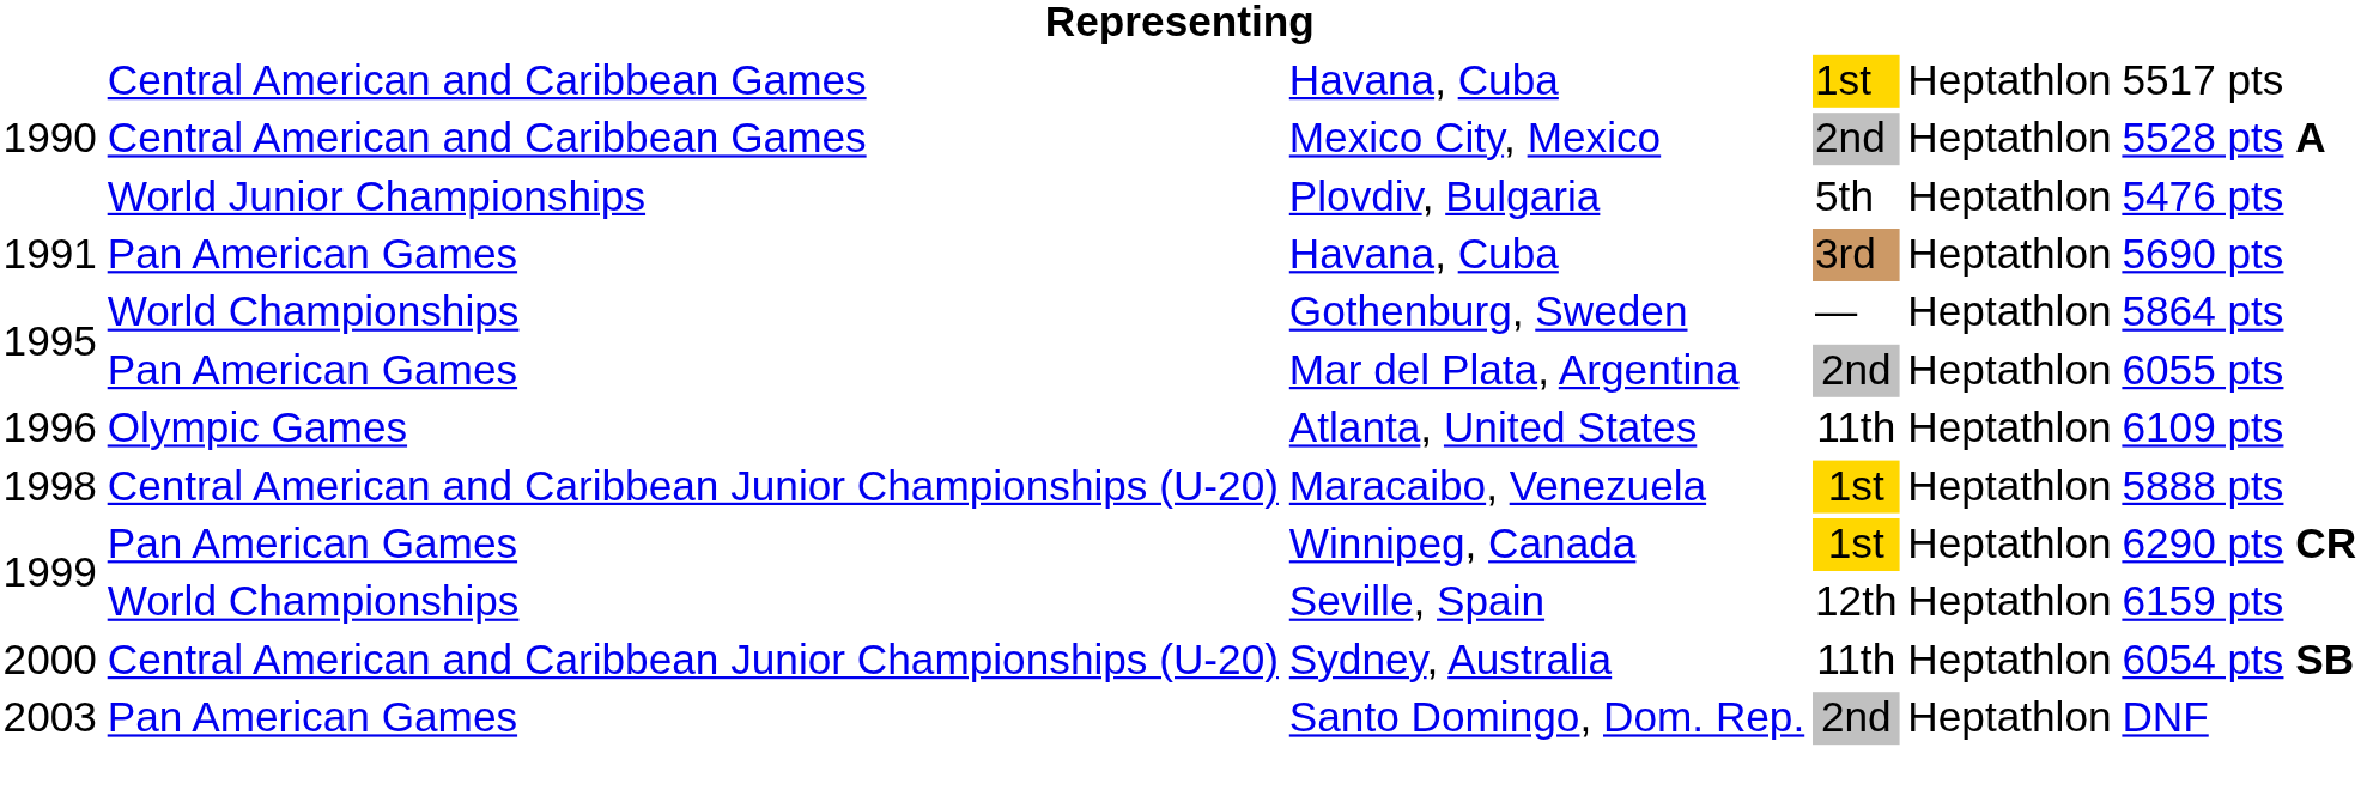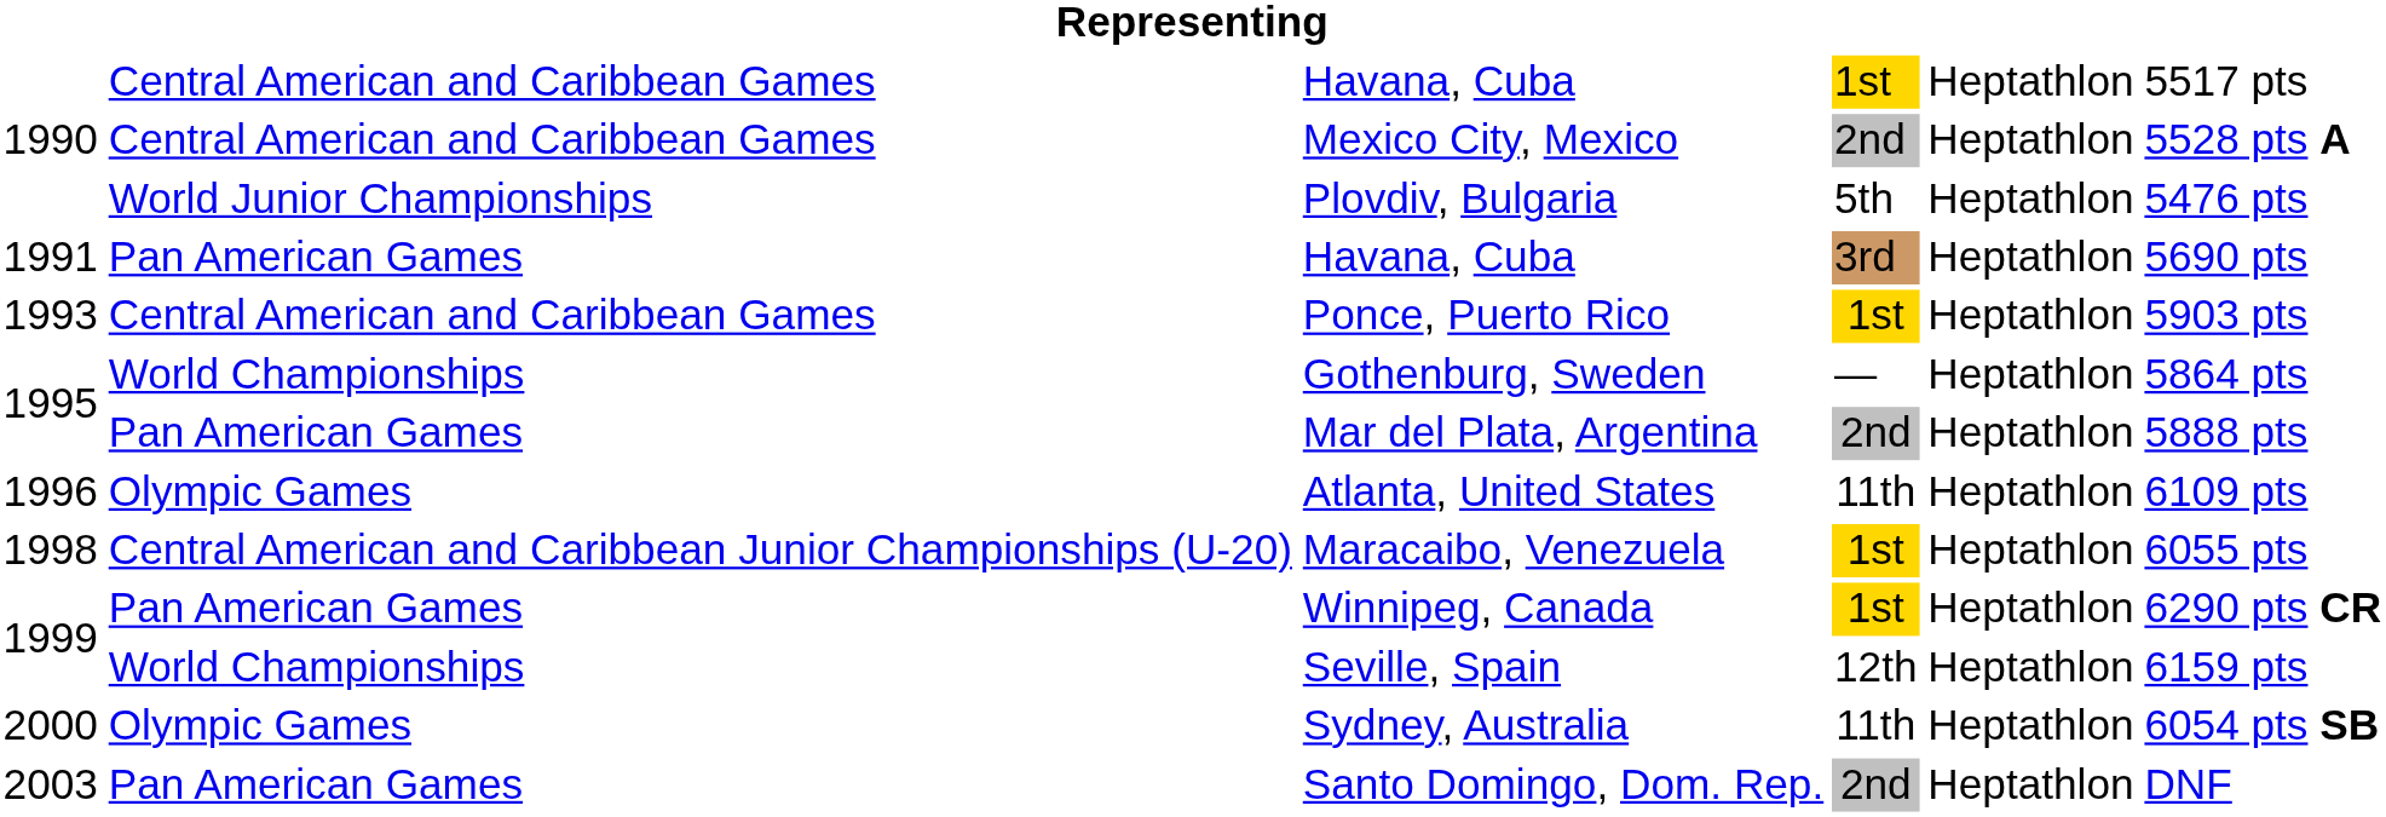 <table>
 <tr>
 <th colspan="6">Representing </th>
 </tr>
 <tr>
 <td rowspan = "3">1990</td>
 <td><a href='#'>Central American and Caribbean Games</a></td>
 <td><a href='#'>Havana</a>, <a href='#'>Cuba</a></td>
 <td bgcolor=gold>1st</td>
 <td>Heptathlon</td>
 <td>5517 pts</td>
 </tr>
 <tr>
 <td><a href='#'>Central American and Caribbean Games</a></td>
 <td><a href='#'>Mexico City</a>, <a href='#'>Mexico</a></td>
 <td bgcolor="silver">2nd</td>
 <td>Heptathlon</td>
 <td><a href='#'>5528 pts</a> <strong>A</strong></td>
 </tr>
 <tr>
 <td><a href='#'>World Junior Championships</a></td>
 <td><a href='#'>Plovdiv</a>, <a href='#'>Bulgaria</a></td>
 <td>5th</td>
 <td>Heptathlon</td>
 <td><a href='#'>5476 pts</a></td>
 </tr>
 <tr>
 <td>1991</td>
 <td><a href='#'>Pan American Games</a></td>
 <td><a href='#'>Havana</a>, <a href='#'>Cuba</a></td>
 <td bgcolor="cc9966">3rd</td>
 <td>Heptathlon</td>
 <td><a href='#'>5690 pts</a></td>
 </tr>
 <tr>
+<td>1993</td>
+<td><a href='#'>Central American and Caribbean Games</a></td>
+<td><a href='#'>Ponce</a>, <a href='#'>Puerto Rico</a></td>
+<td bgcolor="gold" align="center">1st</td>
+<td>Heptathlon</td>
+<td><a href='#'>5903 pts</a></td>
+</tr>
+<tr>
 <td rowspan = "2">1995</td>
 <td><a href='#'>World Championships</a></td>
 <td><a href='#'>Gothenburg</a>, <a href='#'>Sweden</a></td>
 <td>—</td>
 <td>Heptathlon</td>
 <td><a href='#'>5864 pts</a></td>
 </tr>
 <tr>
 <td><a href='#'>Pan American Games</a></td>
 <td><a href='#'>Mar del Plata</a>, <a href='#'>Argentina</a></td>
 <td bgcolor="silver" align="center">2nd</td>
 <td>Heptathlon</td>
-<td><a href='#'>6055 pts</a></td>
+<td><a href='#'>5888 pts</a></td>
 </tr>
 <tr>
 <td>1996</td>
 <td><a href='#'>Olympic Games</a></td>
 <td><a href='#'>Atlanta</a>, <a href='#'>United States</a></td>
 <td align="center">11th</td>
 <td>Heptathlon</td>
 <td><a href='#'>6109 pts</a></td>
 </tr>
 <tr>
 <td>1998</td>
 <td><a href='#'>Central American and Caribbean Junior Championships (U-20)</a></td>
 <td><a href='#'>Maracaibo</a>, <a href='#'>Venezuela</a></td>
 <td bgcolor="gold" align="center">1st</td>
 <td>Heptathlon</td>
-<td><a href='#'>5888 pts</a></td>
+<td><a href='#'>6055 pts</a></td>
 </tr>
 <tr>
 <td rowspan=2>1999</td>
 <td><a href='#'>Pan American Games</a></td>
 <td><a href='#'>Winnipeg</a>, <a href='#'>Canada</a></td>
 <td bgcolor="gold" align="center">1st</td>
 <td>Heptathlon</td>
 <td><a href='#'>6290 pts</a> <strong>CR</strong></td>
 </tr>
 <tr>
 <td><a href='#'>World Championships</a></td>
 <td><a href='#'>Seville</a>, <a href='#'>Spain</a></td>
 <td align="center">12th</td>
 <td>Heptathlon</td>
 <td><a href='#'>6159 pts</a></td>
 </tr>
 <tr>
 <td>2000</td>
-<td><a href='#'>Central American and Caribbean Junior Championships (U-20)</a></td>
+<td><a href='#'>Olympic Games</a></td>
 <td><a href='#'>Sydney</a>, <a href='#'>Australia</a></td>
 <td align="center">11th</td>
 <td>Heptathlon</td>
 <td><a href='#'>6054 pts</a> <strong>SB</strong></td>
 </tr>
 <tr>
 <td>2003</td>
 <td><a href='#'>Pan American Games</a></td>
 <td><a href='#'>Santo Domingo</a>, <a href='#'>Dom. Rep.</a></td>
 <td bgcolor="silver" align="center">2nd</td>
 <td>Heptathlon</td>
 <td><a href='#'>DNF</a></td>
 </tr>
 </table>
